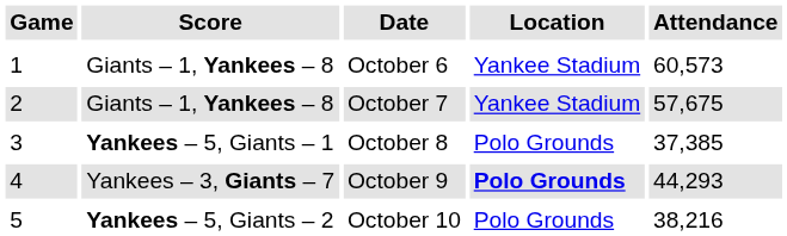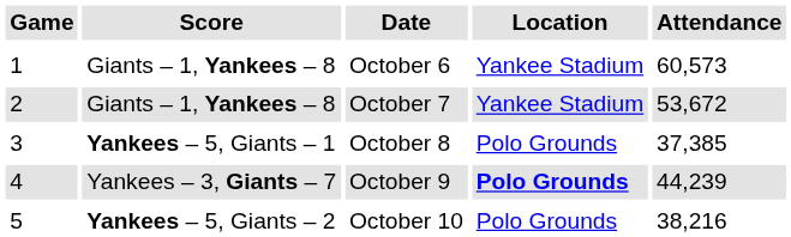 <table border="0" cellspacing="3" cellpadding="3">
 <tr style="background: #e3e3e3;">
 <th>Game</th>
 <th>Score</th>
 <th>Date</th>
 <th>Location</th>
 <th>Attendance</th>
 </tr>
 <tr style="background: #e3e3e3;">
 </tr>
 <tr>
 <td>1</td>
 <td>Giants – 1, <strong>Yankees</strong> – 8</td>
 <td>October 6</td>
 <td><a href='#'>Yankee Stadium</a></td>
 <td>60,573</td>
 </tr>
 <tr style="background: #e3e3e3;">
 <td>2</td>
 <td>Giants – 1, <strong>Yankees</strong> – 8</td>
 <td>October 7</td>
 <td><a href='#'>Yankee Stadium</a></td>
-<td>57,675</td>
+<td>53,672</td>
 </tr>
 <tr>
 <td>3</td>
 <td><strong>Yankees</strong> – 5, Giants – 1</td>
 <td>October 8</td>
 <td><a href='#'>Polo Grounds</a></td>
 <td>37,385</td>
 </tr>
 <tr style="background: #e3e3e3;">
 <td>4</td>
 <td>Yankees – 3, <strong>Giants</strong> – 7</td>
 <td>October 9</td>
 <td><strong><a href='#'>Polo Grounds</a></strong></td>
-<td>44,293</td>
+<td>44,239</td>
 </tr>
 <tr>
 <td>5</td>
 <td><strong>Yankees</strong> – 5, Giants – 2</td>
 <td>October 10</td>
 <td><a href='#'>Polo Grounds</a></td>
 <td>38,216</td>
 </tr>
 <tr style="background: #e3e3e3;">
 </tr>
 </table>
